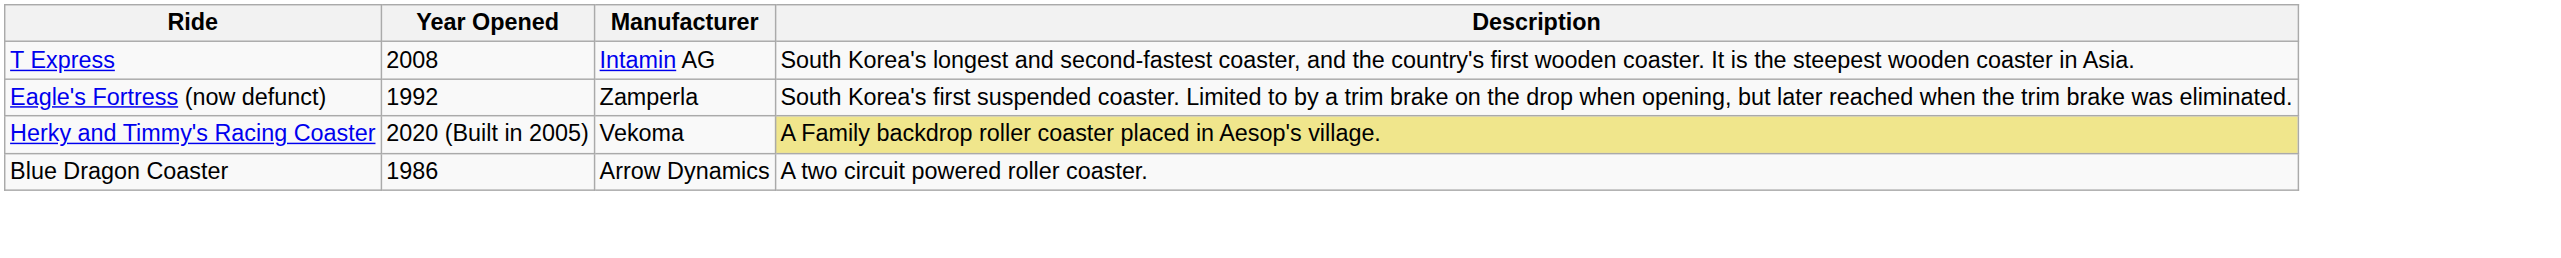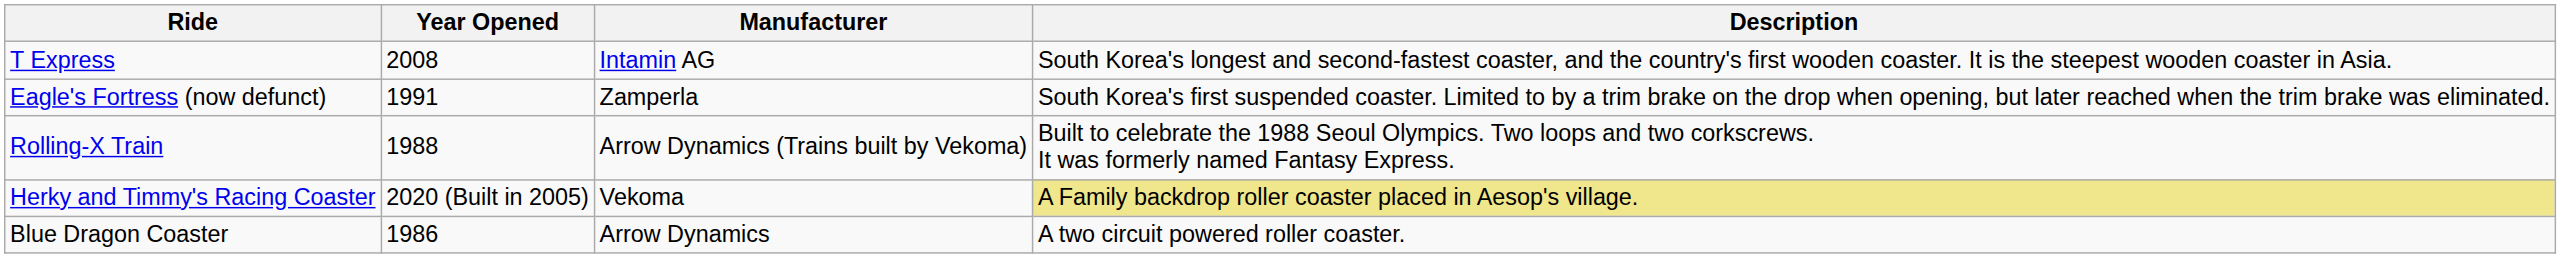 <table class="wikitable sortable">
 <tr>
 <th>Ride</th>
 <th>Year Opened</th>
 <th>Manufacturer</th>
 <th>Description</th>
 </tr>
 <tr>
 <td><a href='#'>T Express</a></td>
 <td>2008</td>
 <td><a href='#'>Intamin</a> AG</td>
 <td>South Korea's longest and second-fastest coaster, and the country's first wooden coaster. It is the steepest wooden coaster in Asia.</td>
 </tr>
 <tr>
 <td><a href='#'>Eagle's Fortress</a> (now defunct)</td>
-<td>1992</td>
+<td>1991</td>
 <td>Zamperla</td>
 <td>South Korea's first suspended coaster. Limited to  by a trim brake on the drop when opening, but later reached  when the trim brake was eliminated.</td>
+</tr>
+<tr>
+<td><a href='#'>Rolling-X Train</a></td>
+<td>1988</td>
+<td>Arrow Dynamics (Trains built by Vekoma)</td>
+<td>Built to celebrate the 1988 Seoul Olympics. Two loops and two corkscrews.<br>It was formerly named Fantasy Express.</td>
 </tr>
 <tr>
 <td><a href='#'>Herky and Timmy's Racing Coaster</a></td>
 <td>2020 (Built in 2005)</td>
 <td>Vekoma</td>
 <td style="background: khaki;">A Family backdrop roller coaster placed in Aesop's village.</td>
 </tr>
 <tr>
 <td>Blue Dragon Coaster</td>
 <td>1986</td>
 <td>Arrow Dynamics</td>
 <td>A two circuit powered roller coaster.</td>
 </tr>
 </table>
